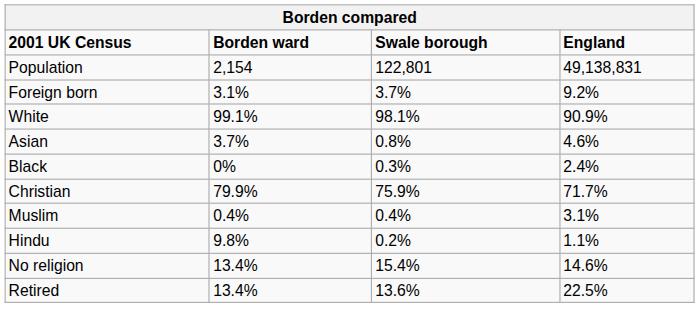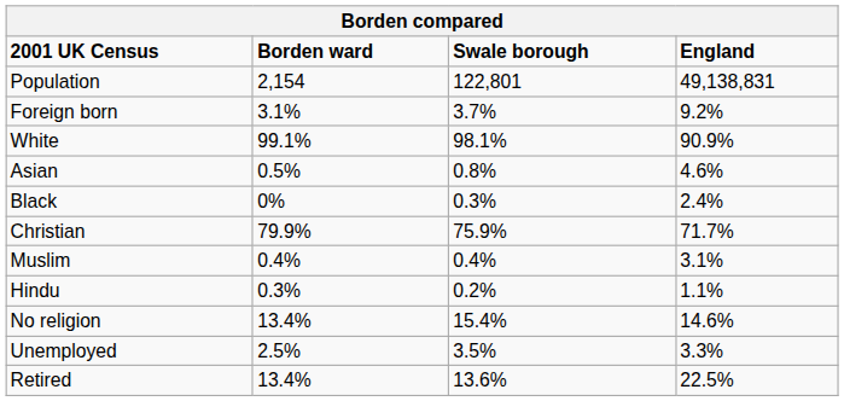 <table class="wikitable" id="toc" style="float: left; margin-left: 2em; width: 40%; font-size: 90%;" cellspacing="3">
 <tr>
 <th colspan="4"><strong>Borden compared</strong></th>
 </tr>
 <tr>
 <td><strong>2001 UK Census</strong></td>
 <td><strong>Borden ward</strong></td>
 <td><strong>Swale borough</strong></td>
 <td><strong>England</strong></td>
 </tr>
 <tr>
 <td>Population</td>
 <td>2,154</td>
 <td>122,801</td>
 <td>49,138,831</td>
 </tr>
 <tr>
 <td>Foreign born</td>
 <td>3.1%</td>
 <td>3.7%</td>
 <td>9.2%</td>
 </tr>
 <tr>
 <td>White</td>
 <td>99.1%</td>
 <td>98.1%</td>
 <td>90.9%</td>
 </tr>
 <tr>
 <td>Asian</td>
-<td>3.7%</td>
+<td>0.5%</td>
 <td>0.8%</td>
 <td>4.6%</td>
 </tr>
 <tr>
 <td>Black</td>
 <td>0%</td>
 <td>0.3%</td>
 <td>2.4%</td>
 </tr>
 <tr>
 <td>Christian</td>
 <td>79.9%</td>
 <td>75.9%</td>
 <td>71.7%</td>
 </tr>
 <tr>
 <td>Muslim</td>
 <td>0.4%</td>
 <td>0.4%</td>
 <td>3.1%</td>
 </tr>
 <tr>
 <td>Hindu</td>
-<td>9.8%</td>
+<td>0.3%</td>
 <td>0.2%</td>
 <td>1.1%</td>
 </tr>
 <tr>
 <td>No religion</td>
 <td>13.4%</td>
 <td>15.4%</td>
 <td>14.6%</td>
 </tr>
 <tr>
+<td>Unemployed</td>
+<td>2.5%</td>
+<td>3.5%</td>
+<td>3.3%</td>
+</tr>
+<tr>
 <td>Retired</td>
 <td>13.4%</td>
 <td>13.6%</td>
 <td>22.5%</td>
 </tr>
 </table>
